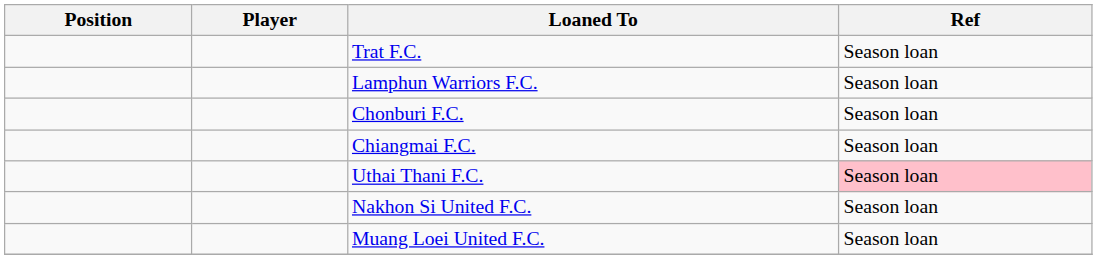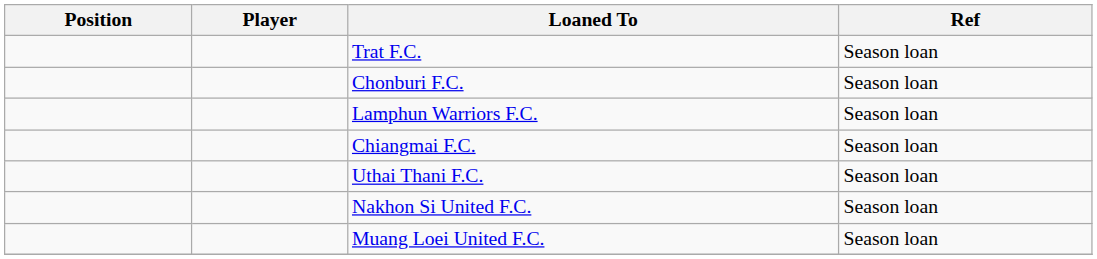 <table class="wikitable sortable" style="width:70%; text-align:center; font-size:100%; text-align:left;">
 <tr>
 <th><strong>Position</strong></th>
 <th><strong>Player</strong></th>
 <th><strong>Loaned To</strong></th>
 <th><strong>Ref</strong></th>
 </tr>
 <tr>
 <td></td>
 <td></td>
 <td> <a href='#'>Trat F.C.</a></td>
 <td>Season loan </td>
 </tr>
 <tr>
 <td></td>
 <td></td>
-<td> <a href='#'>Lamphun Warriors F.C.</a></td>
+<td> <a href='#'>Chonburi F.C.</a></td>
 <td>Season loan </td>
 </tr>
 <tr>
 <td></td>
 <td></td>
-<td> <a href='#'>Chonburi F.C.</a></td>
+<td> <a href='#'>Lamphun Warriors F.C.</a></td>
 <td>Season loan </td>
 </tr>
 <tr>
 <td></td>
 <td></td>
 <td> <a href='#'>Chiangmai F.C.</a></td>
 <td>Season loan </td>
 </tr>
 <tr>
 <td></td>
 <td></td>
 <td> <a href='#'>Uthai Thani F.C.</a></td>
-<td style="background: pink;">Season loan </td>
+<td>Season loan </td>
 </tr>
 <tr>
 <td></td>
 <td></td>
 <td> <a href='#'>Nakhon Si United F.C.</a></td>
 <td>Season loan </td>
 </tr>
 <tr>
 <td></td>
 <td></td>
 <td> <a href='#'>Muang Loei United F.C.</a></td>
 <td>Season loan </td>
 </tr>
 <tr>
 </tr>
 </table>
